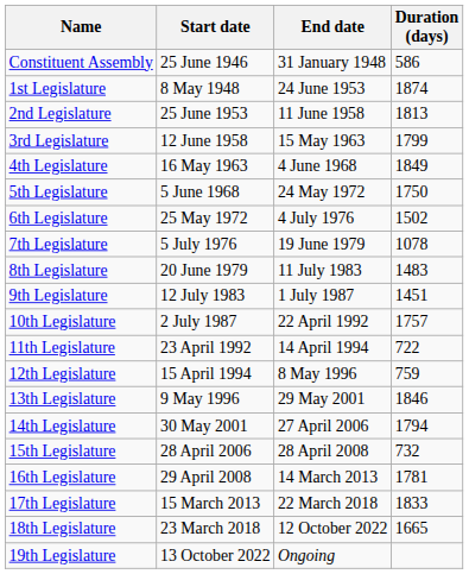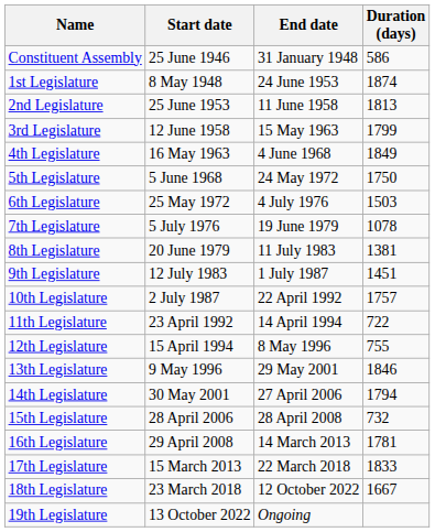 <table class=wikitable>
 <tr>
 <th>Name</th>
 <th>Start date</th>
 <th>End date</th>
 <th>Duration<br>(days)</th>
 </tr>
 <tr>
 <td><a href='#'>Constituent Assembly</a></td>
 <td>25 June 1946</td>
 <td>31 January 1948</td>
 <td>586</td>
 </tr>
 <tr>
 <td><a href='#'>1st Legislature</a></td>
 <td>8 May 1948</td>
 <td>24 June 1953</td>
 <td>1874</td>
 </tr>
 <tr>
 <td><a href='#'>2nd Legislature</a></td>
 <td>25 June 1953</td>
 <td>11 June 1958</td>
 <td>1813</td>
 </tr>
 <tr>
 <td><a href='#'>3rd Legislature</a></td>
 <td>12 June 1958</td>
 <td>15 May 1963</td>
 <td>1799</td>
 </tr>
 <tr>
 <td><a href='#'>4th Legislature</a></td>
 <td>16 May 1963</td>
 <td>4 June 1968</td>
 <td>1849</td>
 </tr>
 <tr>
 <td><a href='#'>5th Legislature</a></td>
 <td>5 June 1968</td>
 <td>24 May 1972</td>
 <td>1750</td>
 </tr>
 <tr>
 <td><a href='#'>6th Legislature</a></td>
 <td>25 May 1972</td>
 <td>4 July 1976</td>
-<td>1502</td>
+<td>1503</td>
 </tr>
 <tr>
 <td><a href='#'>7th Legislature</a></td>
 <td>5 July 1976</td>
 <td>19 June 1979</td>
 <td>1078</td>
 </tr>
 <tr>
 <td><a href='#'>8th Legislature</a></td>
 <td>20 June 1979</td>
 <td>11 July 1983</td>
-<td>1483</td>
+<td>1381</td>
 </tr>
 <tr>
 <td><a href='#'>9th Legislature</a></td>
 <td>12 July 1983</td>
 <td>1 July 1987</td>
 <td>1451</td>
 </tr>
 <tr>
 <td><a href='#'>10th Legislature</a></td>
 <td>2 July 1987</td>
 <td>22 April 1992</td>
 <td>1757</td>
 </tr>
 <tr>
 <td><a href='#'>11th Legislature</a></td>
 <td>23 April 1992</td>
 <td>14 April 1994</td>
 <td>722</td>
 </tr>
 <tr>
 <td><a href='#'>12th Legislature</a></td>
 <td>15 April 1994</td>
 <td>8 May 1996</td>
-<td>759</td>
+<td>755</td>
 </tr>
 <tr>
 <td><a href='#'>13th Legislature</a></td>
 <td>9 May 1996</td>
 <td>29 May 2001</td>
 <td>1846</td>
 </tr>
 <tr>
 <td><a href='#'>14th Legislature</a></td>
 <td>30 May 2001</td>
 <td>27 April 2006</td>
 <td>1794</td>
 </tr>
 <tr>
 <td><a href='#'>15th Legislature</a></td>
 <td>28 April 2006</td>
 <td>28 April 2008</td>
 <td>732</td>
 </tr>
 <tr>
 <td><a href='#'>16th Legislature</a></td>
 <td>29 April 2008</td>
 <td>14 March 2013</td>
 <td>1781</td>
 </tr>
 <tr>
 <td><a href='#'>17th Legislature</a></td>
 <td>15 March 2013</td>
 <td>22 March 2018</td>
 <td>1833</td>
 </tr>
 <tr>
 <td><a href='#'>18th Legislature</a></td>
 <td>23 March 2018</td>
 <td>12 October 2022</td>
-<td>1665</td>
+<td>1667</td>
 </tr>
 <tr>
 <td><a href='#'>19th Legislature</a></td>
 <td>13 October 2022</td>
 <td><em>Ongoing</em></td>
 <td></td>
 </tr>
 </table>
